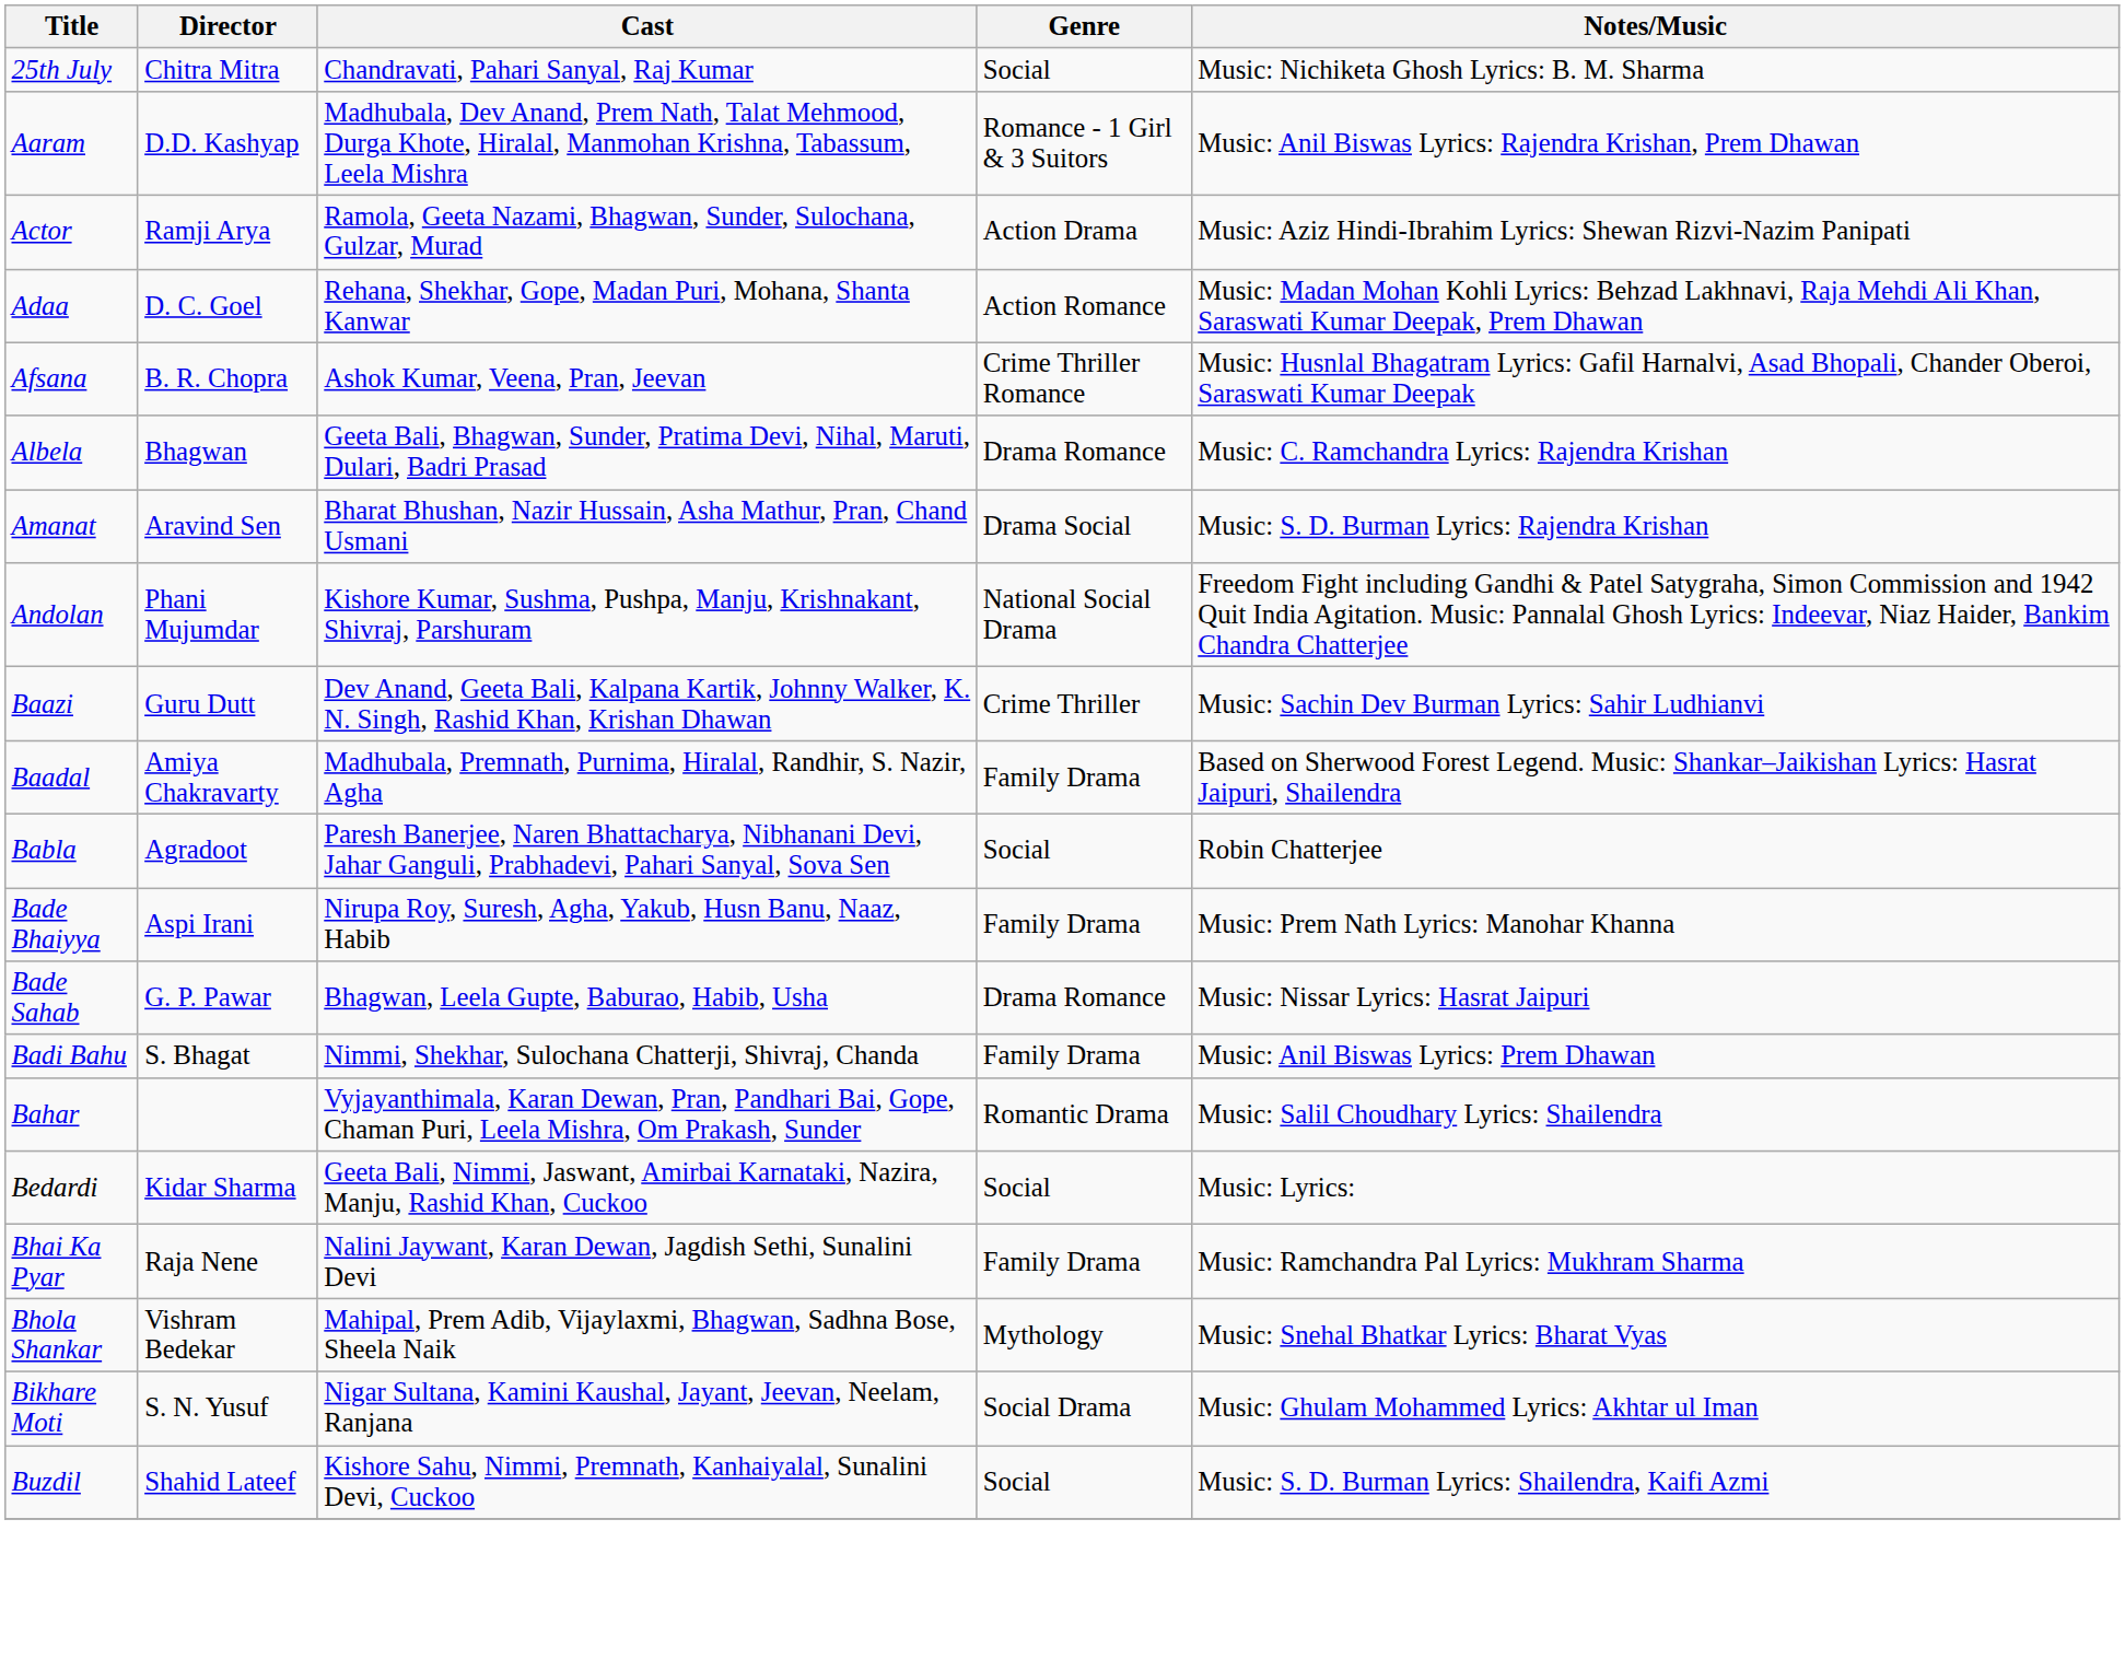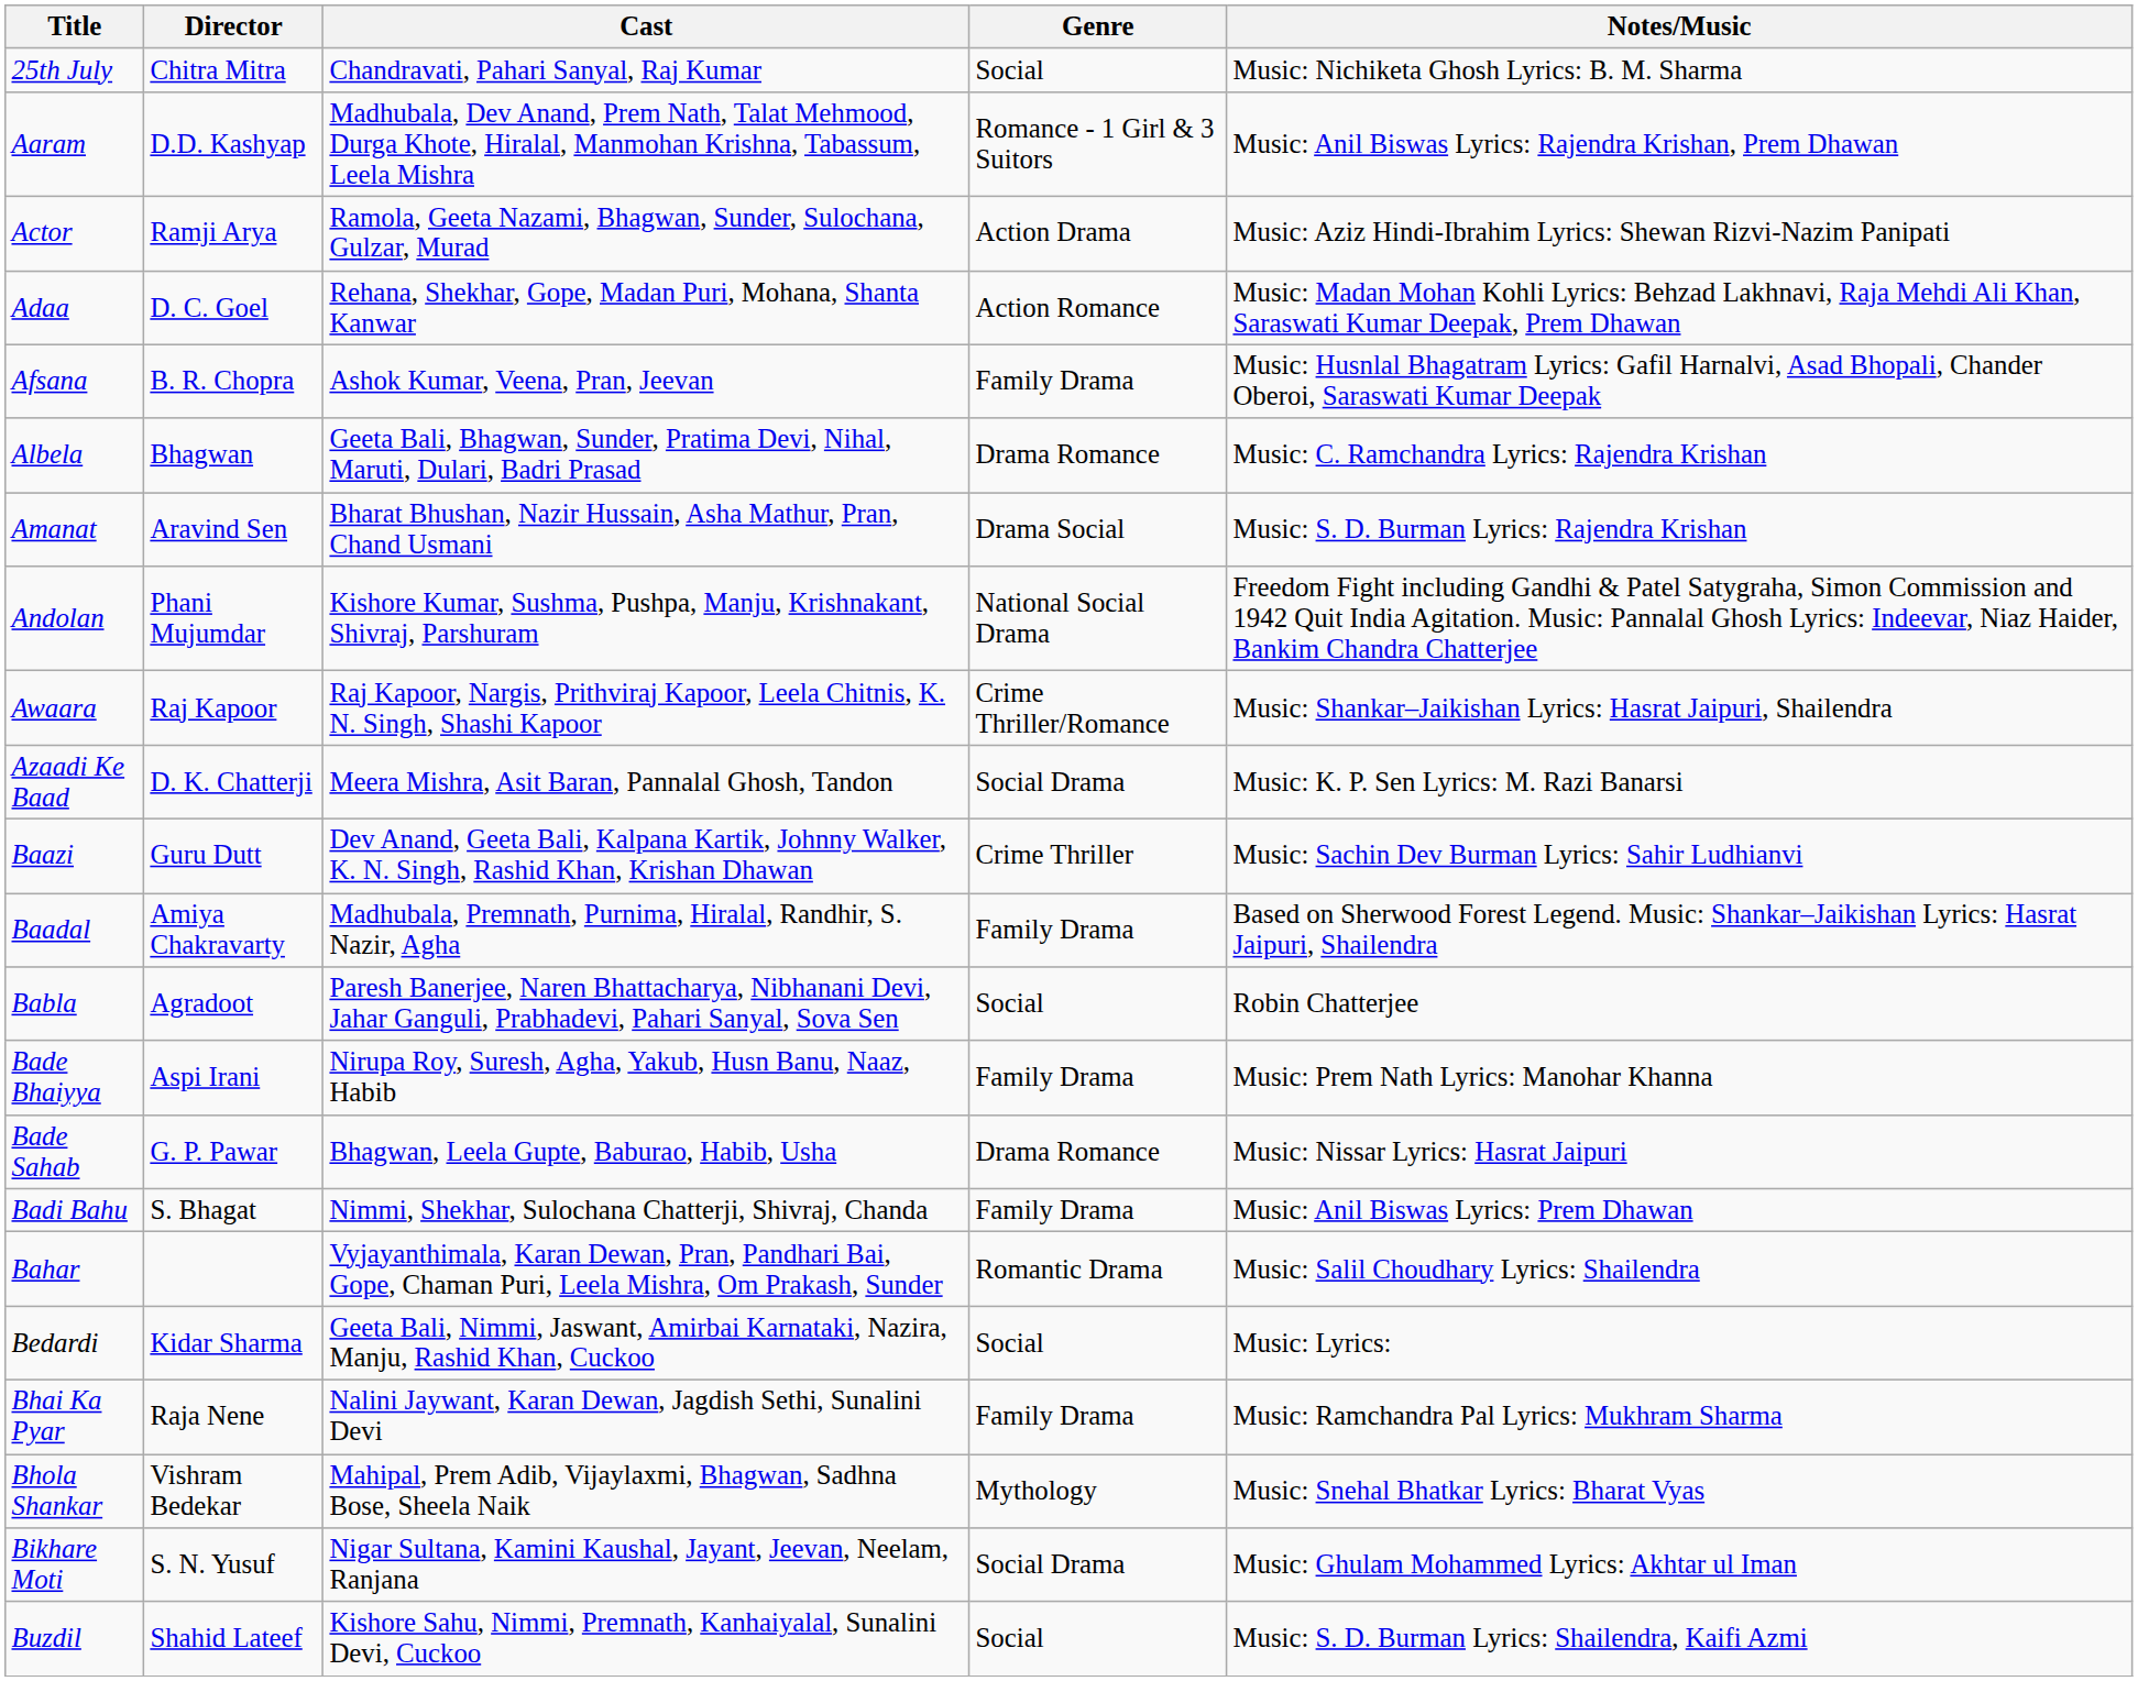 <table class="wikitable">
 <tr>
 <th>Title</th>
 <th>Director</th>
 <th>Cast</th>
 <th>Genre</th>
 <th>Notes/Music</th>
 </tr>
 <tr>
 <td><em><a href='#'>25th July</a></em></td>
 <td><a href='#'>Chitra Mitra</a></td>
 <td><a href='#'>Chandravati</a>, <a href='#'>Pahari Sanyal</a>, <a href='#'>Raj Kumar</a></td>
 <td>Social</td>
 <td>Music: Nichiketa Ghosh Lyrics: B. M. Sharma</td>
 </tr>
 <tr>
 <td><em><a href='#'>Aaram</a></em></td>
 <td><a href='#'>D.D. Kashyap</a></td>
 <td><a href='#'>Madhubala</a>, <a href='#'>Dev Anand</a>, <a href='#'>Prem Nath</a>, <a href='#'>Talat Mehmood</a>, <a href='#'>Durga Khote</a>, <a href='#'>Hiralal</a>, <a href='#'>Manmohan Krishna</a>, <a href='#'>Tabassum</a>, <a href='#'>Leela Mishra</a></td>
 <td>Romance - 1 Girl & 3 Suitors</td>
 <td>Music: <a href='#'>Anil Biswas</a> Lyrics: <a href='#'>Rajendra Krishan</a>, <a href='#'>Prem Dhawan</a></td>
 </tr>
 <tr>
 <td><em><a href='#'>Actor</a></em></td>
 <td><a href='#'>Ramji Arya</a></td>
 <td><a href='#'>Ramola</a>, <a href='#'>Geeta Nazami</a>, <a href='#'>Bhagwan</a>, <a href='#'>Sunder</a>, <a href='#'>Sulochana</a>, <a href='#'>Gulzar</a>, <a href='#'>Murad</a></td>
 <td>Action Drama</td>
 <td>Music: Aziz Hindi-Ibrahim Lyrics: Shewan Rizvi-Nazim Panipati</td>
 </tr>
 <tr>
 <td><em><a href='#'>Adaa</a></em></td>
 <td><a href='#'>D. C. Goel</a></td>
 <td><a href='#'>Rehana</a>, <a href='#'>Shekhar</a>, <a href='#'>Gope</a>, <a href='#'>Madan Puri</a>, Mohana, <a href='#'>Shanta Kanwar</a></td>
 <td>Action Romance</td>
 <td>Music: <a href='#'>Madan Mohan</a> Kohli Lyrics: Behzad Lakhnavi, <a href='#'>Raja Mehdi Ali Khan</a>, <a href='#'>Saraswati Kumar Deepak</a>, <a href='#'>Prem Dhawan</a></td>
 </tr>
 <tr>
 <td><em><a href='#'>Afsana</a></em></td>
 <td><a href='#'>B. R. Chopra</a></td>
 <td><a href='#'>Ashok Kumar</a>, <a href='#'>Veena</a>, <a href='#'>Pran</a>, <a href='#'>Jeevan</a></td>
-<td>Crime Thriller Romance</td>
+<td>Family Drama</td>
 <td>Music: <a href='#'>Husnlal Bhagatram</a> Lyrics: Gafil Harnalvi, <a href='#'>Asad Bhopali</a>, Chander Oberoi, <a href='#'>Saraswati Kumar Deepak</a></td>
 </tr>
 <tr>
 <td><em><a href='#'>Albela</a></em></td>
 <td><a href='#'>Bhagwan</a></td>
 <td><a href='#'>Geeta Bali</a>, <a href='#'>Bhagwan</a>, <a href='#'>Sunder</a>,  <a href='#'>Pratima Devi</a>, <a href='#'>Nihal</a>, <a href='#'>Maruti</a>, <a href='#'>Dulari</a>, <a href='#'>Badri Prasad</a></td>
 <td>Drama Romance</td>
 <td>Music: <a href='#'>C. Ramchandra</a> Lyrics: <a href='#'>Rajendra Krishan</a></td>
 </tr>
 <tr>
 <td><em><a href='#'>Amanat</a></em></td>
 <td><a href='#'>Aravind Sen</a></td>
 <td><a href='#'>Bharat Bhushan</a>, <a href='#'>Nazir Hussain</a>, <a href='#'>Asha Mathur</a>, <a href='#'>Pran</a>, <a href='#'>Chand Usmani</a></td>
 <td>Drama Social</td>
 <td>Music: <a href='#'>S. D. Burman</a> Lyrics: <a href='#'>Rajendra Krishan</a></td>
 </tr>
 <tr>
 <td><em><a href='#'>Andolan</a></em></td>
 <td><a href='#'>Phani Mujumdar</a></td>
 <td><a href='#'>Kishore Kumar</a>, <a href='#'>Sushma</a>, Pushpa, <a href='#'>Manju</a>, <a href='#'>Krishnakant</a>, <a href='#'>Shivraj</a>, <a href='#'>Parshuram</a></td>
 <td>National Social Drama</td>
 <td>Freedom Fight including Gandhi & Patel Satygraha, Simon Commission and 1942 Quit India Agitation. Music: Pannalal Ghosh Lyrics: <a href='#'>Indeevar</a>, Niaz Haider, <a href='#'>Bankim Chandra Chatterjee</a></td>
+</tr>
+<tr>
+<td><em><a href='#'>Awaara</a></em></td>
+<td><a href='#'>Raj Kapoor</a></td>
+<td><a href='#'>Raj Kapoor</a>, <a href='#'>Nargis</a>, <a href='#'>Prithviraj Kapoor</a>, <a href='#'>Leela Chitnis</a>, <a href='#'>K. N. Singh</a>, <a href='#'>Shashi Kapoor</a></td>
+<td>Crime Thriller/Romance</td>
+<td>Music: <a href='#'>Shankar–Jaikishan</a> Lyrics: <a href='#'>Hasrat Jaipuri</a>, Shailendra</td>
+</tr>
+<tr>
+<td><em><a href='#'>Azaadi Ke Baad</a></em></td>
+<td><a href='#'>D. K. Chatterji</a></td>
+<td><a href='#'>Meera Mishra</a>, <a href='#'>Asit Baran</a>, Pannalal Ghosh, Tandon</td>
+<td>Social Drama</td>
+<td>Music: K. P. Sen Lyrics: M. Razi Banarsi</td>
 </tr>
 <tr>
 <td><em><a href='#'>Baazi</a></em></td>
 <td><a href='#'>Guru Dutt</a></td>
 <td><a href='#'>Dev Anand</a>, <a href='#'>Geeta Bali</a>, <a href='#'>Kalpana Kartik</a>, <a href='#'>Johnny Walker</a>, <a href='#'>K. N. Singh</a>, <a href='#'>Rashid Khan</a>, <a href='#'>Krishan Dhawan</a></td>
 <td>Crime Thriller</td>
 <td>Music: <a href='#'>Sachin Dev Burman</a> Lyrics: <a href='#'>Sahir Ludhianvi</a></td>
 </tr>
 <tr>
 <td><em><a href='#'>Baadal</a></em></td>
 <td><a href='#'>Amiya Chakravarty</a></td>
 <td><a href='#'>Madhubala</a>, <a href='#'>Premnath</a>, <a href='#'>Purnima</a>, <a href='#'>Hiralal</a>, Randhir, S. Nazir, <a href='#'>Agha</a></td>
 <td>Family Drama</td>
 <td>Based on Sherwood Forest Legend. Music: <a href='#'>Shankar–Jaikishan</a> Lyrics: <a href='#'>Hasrat Jaipuri</a>, <a href='#'>Shailendra</a></td>
 </tr>
 <tr>
 <td><em><a href='#'>Babla</a></em></td>
 <td><a href='#'>Agradoot</a></td>
 <td><a href='#'>Paresh Banerjee</a>, <a href='#'>Naren Bhattacharya</a>, <a href='#'>Nibhanani Devi</a>, <a href='#'>Jahar Ganguli</a>, <a href='#'>Prabhadevi</a>, <a href='#'>Pahari Sanyal</a>, <a href='#'>Sova Sen</a></td>
 <td>Social</td>
 <td>Robin Chatterjee</td>
 </tr>
 <tr>
 <td><em><a href='#'>Bade Bhaiyya</a></em></td>
 <td><a href='#'>Aspi Irani</a></td>
 <td><a href='#'>Nirupa Roy</a>, <a href='#'>Suresh</a>, <a href='#'>Agha</a>, <a href='#'>Yakub</a>, <a href='#'>Husn Banu</a>, <a href='#'>Naaz</a>, Habib</td>
 <td>Family Drama</td>
 <td>Music: Prem Nath Lyrics: Manohar Khanna</td>
 </tr>
 <tr>
 <td><em><a href='#'>Bade Sahab</a></em></td>
 <td><a href='#'>G. P. Pawar</a></td>
 <td><a href='#'>Bhagwan</a>, <a href='#'>Leela Gupte</a>, <a href='#'>Baburao</a>, <a href='#'>Habib</a>, <a href='#'>Usha</a></td>
 <td>Drama Romance</td>
 <td>Music: Nissar Lyrics: <a href='#'>Hasrat Jaipuri</a></td>
 </tr>
 <tr>
 <td><em><a href='#'>Badi Bahu</a></em></td>
 <td>S. Bhagat</td>
 <td><a href='#'>Nimmi</a>, <a href='#'>Shekhar</a>, Sulochana Chatterji, Shivraj, Chanda</td>
 <td>Family Drama</td>
 <td>Music: <a href='#'>Anil Biswas</a> Lyrics: <a href='#'>Prem Dhawan</a></td>
 </tr>
 <tr>
 <td><em><a href='#'>Bahar</a></em></td>
 <td></td>
 <td><a href='#'>Vyjayanthimala</a>, <a href='#'>Karan Dewan</a>, <a href='#'>Pran</a>, <a href='#'>Pandhari Bai</a>, <a href='#'>Gope</a>, Chaman Puri, <a href='#'>Leela Mishra</a>, <a href='#'>Om Prakash</a>,  <a href='#'>Sunder</a></td>
 <td>Romantic Drama</td>
 <td>Music: <a href='#'>Salil Choudhary</a> Lyrics: <a href='#'>Shailendra</a></td>
 </tr>
 <tr>
 <td><em>Bedardi</em></td>
 <td><a href='#'>Kidar Sharma</a></td>
 <td><a href='#'>Geeta Bali</a>, <a href='#'>Nimmi</a>, Jaswant, <a href='#'>Amirbai Karnataki</a>, Nazira, Manju, <a href='#'>Rashid Khan</a>, <a href='#'>Cuckoo</a></td>
 <td>Social</td>
 <td>Music:  Lyrics:</td>
 </tr>
 <tr>
 <td><em><a href='#'>Bhai Ka Pyar</a></em></td>
 <td>Raja Nene</td>
 <td><a href='#'>Nalini Jaywant</a>, <a href='#'>Karan Dewan</a>, Jagdish Sethi, Sunalini Devi</td>
 <td>Family Drama</td>
 <td>Music: Ramchandra Pal Lyrics: <a href='#'>Mukhram Sharma</a></td>
 </tr>
 <tr>
 <td><em><a href='#'>Bhola Shankar</a></em></td>
 <td>Vishram Bedekar</td>
 <td><a href='#'>Mahipal</a>, Prem Adib, Vijaylaxmi, <a href='#'>Bhagwan</a>, Sadhna Bose, Sheela Naik</td>
 <td>Mythology</td>
 <td>Music: <a href='#'>Snehal Bhatkar</a> Lyrics: <a href='#'>Bharat Vyas</a></td>
 </tr>
 <tr>
 <td><em><a href='#'>Bikhare Moti</a></em></td>
 <td>S. N. Yusuf</td>
 <td><a href='#'>Nigar Sultana</a>, <a href='#'>Kamini Kaushal</a>, <a href='#'>Jayant</a>, <a href='#'>Jeevan</a>, Neelam, Ranjana</td>
 <td>Social Drama</td>
 <td>Music: <a href='#'>Ghulam Mohammed</a> Lyrics: <a href='#'>Akhtar ul Iman</a></td>
 </tr>
 <tr>
 <td><em><a href='#'>Buzdil</a></em></td>
 <td><a href='#'>Shahid Lateef</a></td>
 <td><a href='#'>Kishore Sahu</a>, <a href='#'>Nimmi</a>, <a href='#'>Premnath</a>, <a href='#'>Kanhaiyalal</a>, Sunalini Devi, <a href='#'>Cuckoo</a></td>
 <td>Social</td>
 <td>Music: <a href='#'>S. D. Burman</a> Lyrics: <a href='#'>Shailendra</a>, <a href='#'>Kaifi Azmi</a></td>
 </tr>
 <tr>
 </tr>
 </table>
